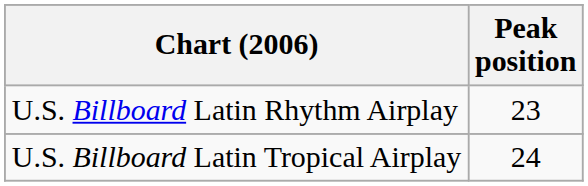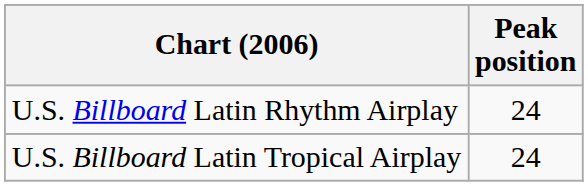 <table class="wikitable sortable">
 <tr>
 <th align="center">Chart (2006)</th>
 <th align="center">Peak<br>position</th>
 </tr>
 <tr>
 <td>U.S. <em><a href='#'>Billboard</a></em> Latin Rhythm Airplay</td>
-<td align="center">23</td>
+<td align="center">24</td>
 </tr>
 <tr>
 <td>U.S. <em>Billboard</em> Latin Tropical Airplay</td>
 <td align="center">24</td>
 </tr>
 </table>
